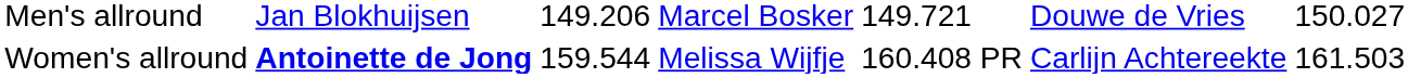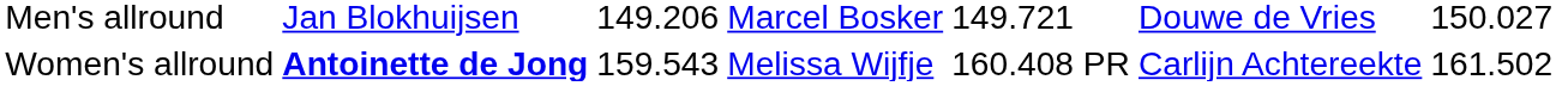 <table>
 <tr>
 <td>Men's allround</td>
 <td><a href='#'>Jan Blokhuijsen</a></td>
 <td>149.206</td>
 <td><a href='#'>Marcel Bosker</a></td>
 <td>149.721</td>
 <td><a href='#'>Douwe de Vries</a></td>
 <td>150.027</td>
 </tr>
 <tr>
 <td>Women's allround</td>
 <td><strong><a href='#'>Antoinette de Jong</a></strong></td>
-<td>159.544</td>
+<td>159.543</td>
 <td><a href='#'>Melissa Wijfje</a></td>
 <td>160.408 PR</td>
 <td><a href='#'>Carlijn Achtereekte</a></td>
-<td>161.503</td>
+<td>161.502</td>
 </tr>
 </table>
